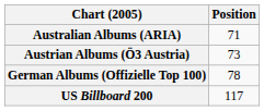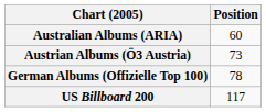 <table class="wikitable sortable plainrowheaders" style="text-align:center">
 <tr>
 <th>Chart (2005)</th>
 <th>Position</th>
 </tr>
 <tr>
 <th scope="row">Australian Albums (ARIA)</th>
-<td>71</td>
+<td>60</td>
 </tr>
 <tr>
 <th scope="row">Austrian Albums (Ö3 Austria)</th>
 <td>73</td>
 </tr>
 <tr>
 <th scope="row">German Albums (Offizielle Top 100)</th>
 <td>78</td>
 </tr>
 <tr>
 <th scope="row">US <em>Billboard</em> 200</th>
 <td>117</td>
 </tr>
 </table>
